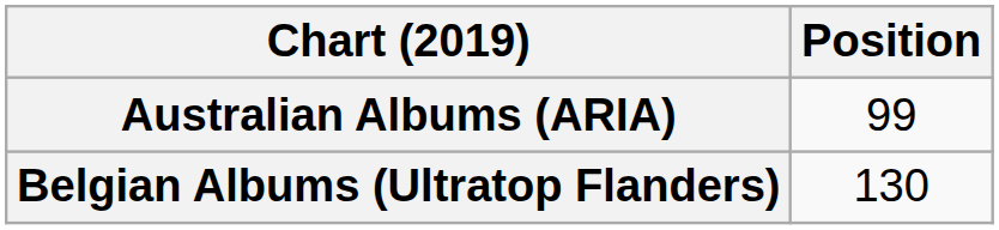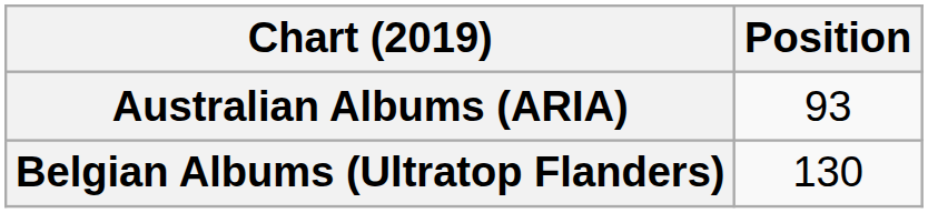 <table class="wikitable sortable plainrowheaders" style="text-align:center">
 <tr>
 <th scope="col">Chart (2019)</th>
 <th scope="col">Position</th>
 </tr>
 <tr>
 <th scope="row">Australian Albums (ARIA)</th>
-<td>99</td>
+<td>93</td>
 </tr>
 <tr>
 <th scope="row">Belgian Albums (Ultratop Flanders)</th>
 <td>130</td>
 </tr>
 </table>
